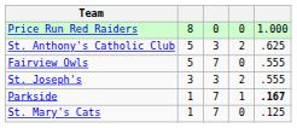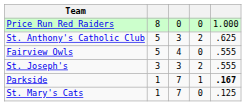 <table class="wikitable" style="font-size:95%; text-align:center">
 <tr>
 <th>Team</th>
 <th width="25"></th>
 <th width="25"></th>
 <th width="25"></th>
 <th width="30"></th>
 </tr>
 <tr style="background:#cfc;">
 <td style="text-align:left;"><a href='#'>Price Run Red Raiders</a></td>
 <td>8</td>
 <td>0</td>
 <td>0</td>
 <td>1.000</td>
 </tr>
 <tr>
 <td style="text-align:left;"><a href='#'>St. Anthony's Catholic Club</a></td>
 <td>5</td>
 <td>3</td>
 <td>2</td>
 <td>.625</td>
 </tr>
 <tr>
 <td style="text-align:left;"><a href='#'>Fairview Owls</a></td>
 <td>5</td>
-<td>7</td>
+<td>4</td>
 <td>0</td>
 <td>.555</td>
 </tr>
 <tr>
 <td style="text-align:left;"><a href='#'>St. Joseph's</a></td>
 <td>3</td>
 <td>3</td>
 <td>2</td>
 <td>.555</td>
 </tr>
 <tr>
 <td style="text-align:left;"><a href='#'>Parkside</a></td>
 <td>1</td>
 <td>7</td>
 <td>1</td>
 <td><strong>.167</strong></td>
 </tr>
 <tr>
 <td style="text-align:left;"><a href='#'>St. Mary's Cats</a></td>
 <td>1</td>
 <td>7</td>
 <td>0</td>
 <td>.125</td>
 </tr>
 </table>
